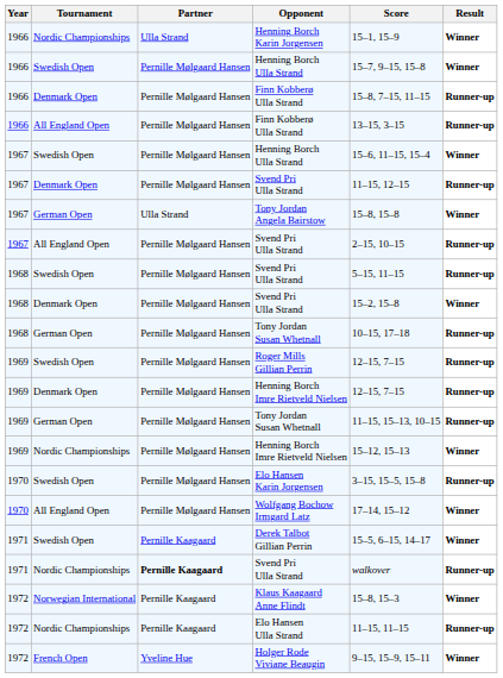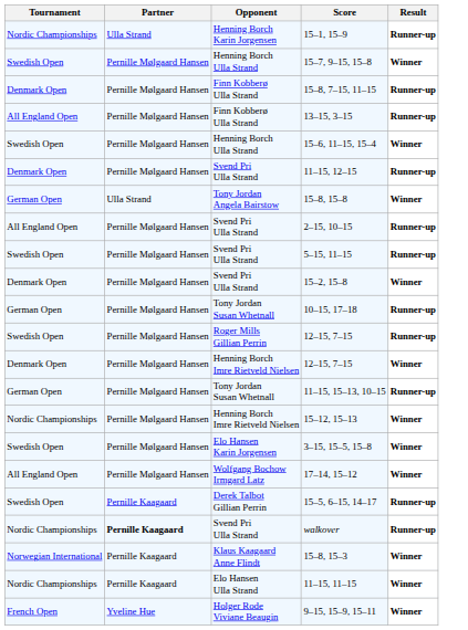 <table class="sortable wikitable" style="font-size: 90%;">
 <tr>
-<th>Year</th>
 <th>Tournament</th>
 <th>Partner</th>
 <th>Opponent</th>
 <th>Score</th>
 <th>Result</th>
 </tr>
 <tr style="background:#f0f8ff;">
-<td align="center">1966</td>
 <td><a href='#'>Nordic Championships</a></td>
 <td> <a href='#'>Ulla Strand</a></td>
 <td> <a href='#'>Henning Borch</a><br> <a href='#'>Karin Jorgensen</a></td>
 <td align="left">15–1, 15–9</td>
-<td style="text-align:left; background:white"> <strong>Winner</strong></td>
+<td style="text-align:left; background:white"> <strong>Runner-up</strong></td>
 </tr>
 <tr style="background:#f0f8ff;">
-<td align="center">1966</td>
 <td><a href='#'>Swedish Open</a></td>
 <td> <a href='#'>Pernille Mølgaard Hansen</a></td>
 <td> Henning Borch<br> <a href='#'>Ulla Strand</a></td>
 <td align="left">15–7, 9–15, 15–8</td>
 <td style="text-align:left; background:white"> <strong>Winner</strong></td>
 </tr>
 <tr style="background:#f0f8ff;">
-<td align="center">1966</td>
 <td><a href='#'>Denmark Open</a></td>
 <td> Pernille Mølgaard Hansen</td>
 <td> <a href='#'>Finn Kobberø</a><br> Ulla Strand</td>
 <td align="left">15–8, 7–15, 11–15</td>
 <td style="text-align:left; background:white"> <strong>Runner-up</strong></td>
 </tr>
 <tr style="background:#f0f8ff;">
-<td align="center"><a href='#'>1966</a></td>
 <td><a href='#'>All England Open</a></td>
 <td> Pernille Mølgaard Hansen</td>
 <td> Finn Kobberø<br> Ulla Strand</td>
 <td align="left">13–15, 3–15</td>
 <td style="text-align:left; background:white"> <strong>Runner-up</strong></td>
 </tr>
 <tr style="background:#f0f8ff;">
-<td align="center">1967</td>
 <td>Swedish Open</td>
 <td> Pernille Mølgaard Hansen</td>
 <td> Henning Borch<br> Ulla Strand</td>
 <td align="left">15–6, 11–15, 15–4</td>
 <td style="text-align:left; background:white"> <strong>Winner</strong></td>
 </tr>
 <tr style="background:#f0f8ff;">
-<td align="center">1967</td>
 <td><a href='#'>Denmark Open</a></td>
 <td> Pernille Mølgaard Hansen</td>
 <td> <a href='#'>Svend Pri</a><br> Ulla Strand</td>
 <td align="left">11–15, 12–15</td>
 <td style="text-align:left; background:white"> <strong>Runner-up</strong></td>
 </tr>
 <tr style="background:#f0f8ff;">
-<td align="center">1967</td>
 <td><a href='#'>German Open</a></td>
 <td> Ulla Strand</td>
 <td> <a href='#'>Tony Jordan</a><br> <a href='#'>Angela Bairstow</a></td>
 <td align="left">15–8, 15–8</td>
 <td style="text-align:left; background:white"> <strong>Winner</strong></td>
 </tr>
 <tr style="background:#f0f8ff;">
-<td align="center"><a href='#'>1967</a></td>
 <td>All England Open</td>
 <td> Pernille Mølgaard Hansen</td>
 <td> Svend Pri<br> Ulla Strand</td>
 <td align="left">2–15, 10–15</td>
 <td style="text-align:left; background:white"> <strong>Runner-up</strong></td>
 </tr>
 <tr style="background:#f0f8ff;">
-<td align="center">1968</td>
 <td>Swedish Open</td>
 <td> Pernille Mølgaard Hansen</td>
 <td> Svend Pri<br> Ulla Strand</td>
 <td align="left">5–15, 11–15</td>
 <td style="text-align:left; background:white"> <strong>Runner-up</strong></td>
 </tr>
 <tr style="background:#f0f8ff;">
-<td align="center">1968</td>
 <td>Denmark Open</td>
 <td> Pernille Mølgaard Hansen</td>
 <td> Svend Pri<br> Ulla Strand</td>
 <td align="left">15–2, 15–8</td>
 <td style="text-align:left; background:white"> <strong>Winner</strong></td>
 </tr>
 <tr style="background:#f0f8ff;">
-<td align="center">1968</td>
 <td>German Open</td>
 <td> Pernille Mølgaard Hansen</td>
 <td> Tony Jordan<br> <a href='#'>Susan Whetnall</a></td>
 <td align="left">10–15, 17–18</td>
 <td style="text-align:left; background:white"> <strong>Runner-up</strong></td>
 </tr>
 <tr style="background:#f0f8ff;">
-<td align="center">1969</td>
 <td>Swedish Open</td>
 <td> Pernille Mølgaard Hansen</td>
 <td> <a href='#'>Roger Mills</a><br> <a href='#'>Gillian Perrin</a></td>
 <td align="left">12–15, 7–15</td>
 <td style="text-align:left; background:white"> <strong>Runner-up</strong></td>
 </tr>
 <tr style="background:#f0f8ff;">
-<td align="center">1969</td>
 <td>Denmark Open</td>
 <td> Pernille Mølgaard Hansen</td>
 <td> Henning Borch<br> <a href='#'>Imre Rietveld Nielsen</a></td>
 <td align="left">12–15, 7–15</td>
-<td style="text-align:left; background:white"> <strong>Runner-up</strong></td>
+<td style="text-align:left; background:white"> <strong>Winner</strong></td>
 </tr>
 <tr style="background:#f0f8ff;">
-<td align="center">1969</td>
 <td>German Open</td>
 <td> Pernille Mølgaard Hansen</td>
 <td> Tony Jordan<br> Susan Whetnall</td>
 <td align="left">11–15, 15–13, 10–15</td>
 <td style="text-align:left; background:white"> <strong>Runner-up</strong></td>
 </tr>
 <tr style="background:#f0f8ff;">
-<td align="center">1969</td>
 <td>Nordic Championships</td>
 <td> Pernille Mølgaard Hansen</td>
 <td> Henning Borch<br> Imre Rietveld Nielsen</td>
 <td align="left">15–12, 15–13</td>
 <td style="text-align:left; background:white"> <strong>Winner</strong></td>
 </tr>
 <tr style="background:#f0f8ff;">
-<td align="center">1970</td>
 <td>Swedish Open</td>
 <td> Pernille Mølgaard Hansen</td>
 <td> <a href='#'>Elo Hansen</a><br> <a href='#'>Karin Jorgensen</a></td>
 <td align="left">3–15, 15–5, 15–8</td>
-<td style="text-align:left; background:white"> <strong>Runner-up</strong></td>
+<td style="text-align:left; background:white"> <strong>Winner</strong></td>
 </tr>
 <tr style="background:#f0f8ff;">
-<td align="center"><a href='#'>1970</a></td>
 <td>All England Open</td>
 <td> Pernille Mølgaard Hansen</td>
 <td> <a href='#'>Wolfgang Bochow</a><br> <a href='#'>Irmgard Latz</a></td>
 <td align="left">17–14, 15–12</td>
 <td style="text-align:left; background:white"> <strong>Winner</strong></td>
 </tr>
 <tr style="background:#f0f8ff;">
-<td align="center">1971</td>
 <td>Swedish Open</td>
 <td> <a href='#'>Pernille Kaagaard</a></td>
 <td> <a href='#'>Derek Talbot</a><br> Gillian Perrin</td>
 <td align="left">15–5, 6–15, 14–17</td>
-<td style="text-align:left; background:white"> <strong>Winner</strong></td>
+<td style="text-align:left; background:white"> <strong>Runner-up</strong></td>
 </tr>
 <tr style="background:#f0f8ff;">
-<td align="center">1971</td>
 <td>Nordic Championships</td>
 <td><strong> Pernille Kaagaard</strong></td>
 <td> Svend Pri<br> Ulla Strand</td>
 <td align="left"><em>walkover</em></td>
 <td style="text-align:left; background:white"> <strong>Runner-up</strong></td>
 </tr>
 <tr style="background:#f0f8ff;">
-<td align="center">1972</td>
 <td><a href='#'>Norwegian International</a></td>
 <td> Pernille Kaagaard</td>
 <td> <a href='#'>Klaus Kaagaard</a><br> <a href='#'>Anne Flindt</a></td>
 <td align="left">15–8, 15–3</td>
 <td style="text-align:left; background:white"> <strong>Winner</strong></td>
 </tr>
 <tr style="background:#f0f8ff;">
-<td align="center">1972</td>
 <td>Nordic Championships</td>
 <td> Pernille Kaagaard</td>
 <td> Elo Hansen<br> Ulla Strand</td>
 <td align="left">11–15, 11–15</td>
-<td style="text-align:left; background:white"> <strong>Runner-up</strong></td>
+<td style="text-align:left; background:white"> <strong>Winner</strong></td>
 </tr>
 <tr style="background:#f0f8ff;">
-<td align="center">1972</td>
 <td><a href='#'>French Open</a></td>
 <td> <a href='#'>Yveline Hue</a></td>
 <td> <a href='#'>Holger Rode</a><br> <a href='#'>Viviane Beaugin</a></td>
 <td align="left">9–15, 15–9, 15–11</td>
 <td style="text-align:left; background:white"> <strong>Winner</strong></td>
 </tr>
 </table>
